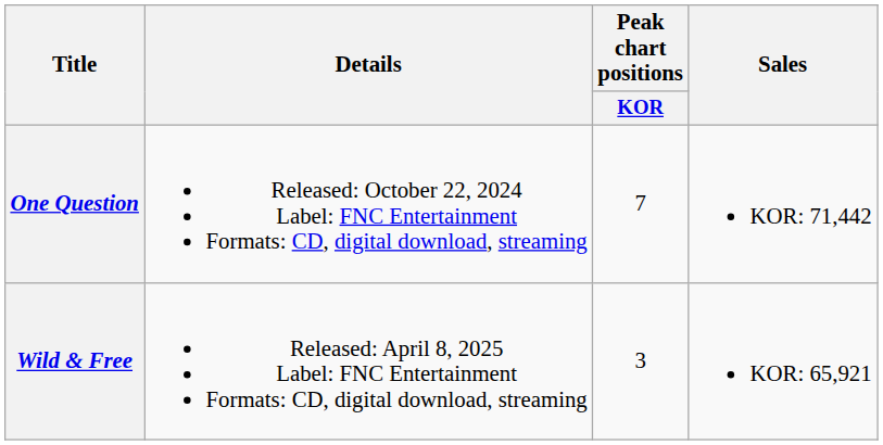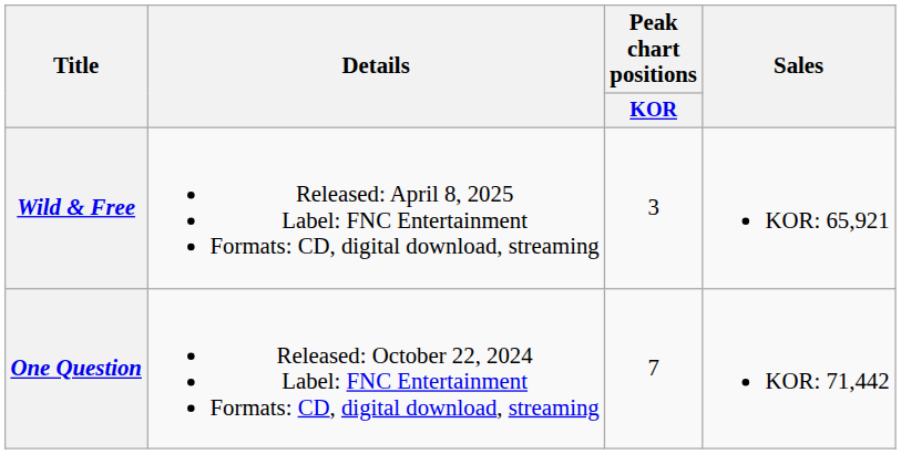 <table class="wikitable plainrowheaders" style="text-align:center">
 <tr>
 <th scope="col" rowspan="2">Title</th>
 <th scope="col" rowspan="2">Details</th>
 <th scope="col">Peak chart positions</th>
 <th scope="col" rowspan="2">Sales</th>
 </tr>
 <tr>
 <th scope="col" style="font-size:90%; width:3em"><a href='#'>KOR</a><br></th>
 </tr>
 <tr>
+<th scope="row"><em><a href='#'>Wild & Free</a></em></th>
+<td><br><ul><li>Released: April 8, 2025</li><li>Label: FNC Entertainment</li><li>Formats: CD, digital download, streaming</li></ul></td>
+<td>3</td>
+<td><br><ul><li>KOR: 65,921</li></ul></td>
+</tr>
+<tr>
 <th scope="row"><em><a href='#'>One Question</a></em></th>
 <td><br><ul><li>Released: October 22, 2024</li><li>Label: <a href='#'>FNC Entertainment</a></li><li>Formats: <a href='#'>CD</a>, <a href='#'>digital download</a>, <a href='#'>streaming</a></li></ul></td>
 <td>7</td>
 <td><br><ul><li>KOR: 71,442</li></ul></td>
 </tr>
-<tr>
-<th scope="row"><em><a href='#'>Wild & Free</a></em></th>
-<td><br><ul><li>Released: April 8, 2025</li><li>Label: FNC Entertainment</li><li>Formats: CD, digital download, streaming</li></ul></td>
-<td>3</td>
-<td><br><ul><li>KOR: 65,921</li></ul></td>
-</tr>
 </table>
